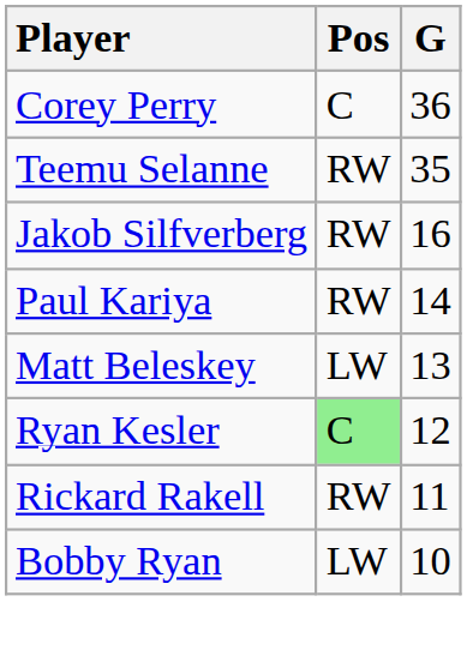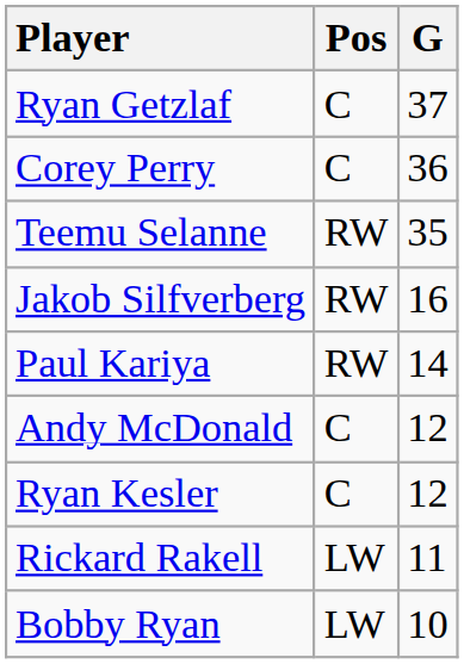 <table class="wikitable">
 <tr>
 <th style="text-align:left;">Player</th>
 <th>Pos</th>
 <th>G</th>
+</tr>
+<tr>
+<td style="text-align:left;"><a href='#'>Ryan Getzlaf</a></td>
+<td>C</td>
+<td>37</td>
 </tr>
 <tr>
 <td style="text-align:left;"><a href='#'>Corey Perry</a></td>
 <td>C</td>
 <td>36</td>
 </tr>
 <tr>
 <td style="text-align:left;"><a href='#'>Teemu Selanne</a></td>
 <td>RW</td>
 <td>35</td>
 </tr>
 <tr>
 <td style="text-align:left;"><a href='#'>Jakob Silfverberg</a></td>
 <td>RW</td>
 <td>16</td>
 </tr>
 <tr>
 <td style="text-align:left;"><a href='#'>Paul Kariya</a></td>
 <td>RW</td>
 <td>14</td>
 </tr>
 <tr>
-<td style="text-align:left;"><a href='#'>Matt Beleskey</a></td>
-<td>LW</td>
-<td>13</td>
+<td style="text-align:left;"><a href='#'>Andy McDonald</a></td>
+<td>C</td>
+<td>12</td>
 </tr>
 <tr>
 <td style="text-align:left;"><a href='#'>Ryan Kesler</a></td>
-<td style="background: lightgreen;">C</td>
+<td>C</td>
 <td>12</td>
 </tr>
 <tr>
 <td style="text-align:left;"><a href='#'>Rickard Rakell</a></td>
-<td>RW</td>
+<td>LW</td>
 <td>11</td>
 </tr>
 <tr>
 <td style="text-align:left;"><a href='#'>Bobby Ryan</a></td>
 <td>LW</td>
 <td>10</td>
 </tr>
 </table>
